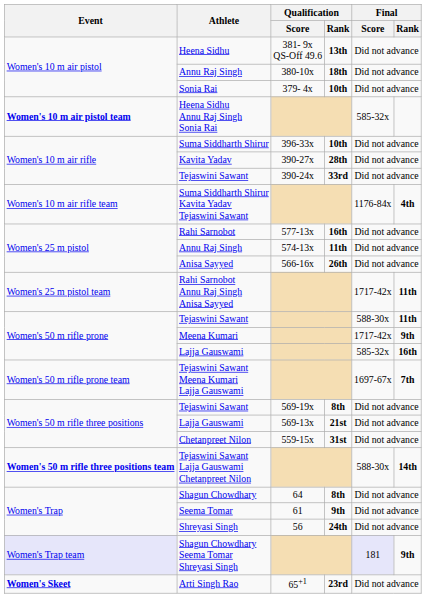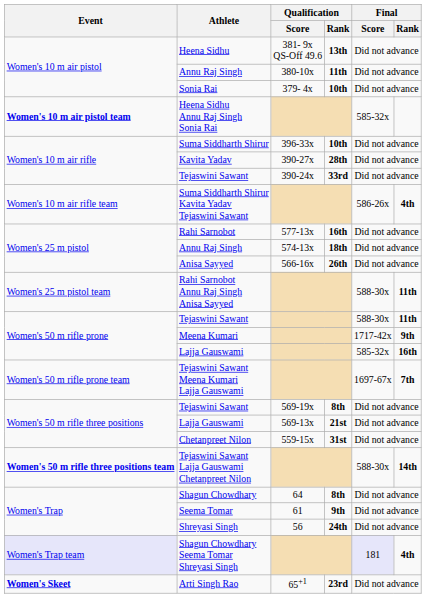 <table class="wikitable" style="font-size:90%">
 <tr>
 <th rowspan="2">Event</th>
 <th rowspan="2">Athlete</th>
 <th colspan="2">Qualification</th>
 <th colspan="2">Final</th>
 </tr>
 <tr>
 <th>Score</th>
 <th>Rank</th>
 <th>Score</th>
 <th>Rank</th>
 </tr>
 <tr>
 <td rowspan=3><a href='#'>Women's 10 m air pistol</a></td>
 <td><a href='#'>Heena Sidhu</a></td>
 <td align=center>381- 9x<br>QS-Off 49.6</td>
 <td align=center><strong>13th</strong></td>
 <td align=center colspan=2>Did not advance</td>
 </tr>
 <tr>
 <td><a href='#'>Annu Raj Singh</a></td>
 <td align=center>380-10x</td>
-<td align=center><strong>18th</strong></td>
+<td align=center><strong>11th</strong></td>
 <td align=center colspan=2>Did not advance</td>
 </tr>
 <tr>
 <td><a href='#'>Sonia Rai</a></td>
 <td align=center>379- 4x</td>
 <td align=center><strong>10th</strong></td>
 <td align=center colspan=2>Did not advance</td>
 </tr>
 <tr>
 <td><strong><a href='#'>Women's 10 m air pistol team</a></strong></td>
 <td><a href='#'>Heena Sidhu</a><br><a href='#'>Annu Raj Singh</a><br><a href='#'>Sonia Rai</a></td>
 <td colspan=2 bgcolor=wheat></td>
 <td align=center>585-32x</td>
 <td align=center></td>
 </tr>
 <tr>
 <td rowspan=3><a href='#'>Women's 10 m air rifle</a></td>
 <td><a href='#'>Suma Siddharth Shirur</a></td>
 <td align=center>396-33x</td>
 <td align=center><strong>10th</strong></td>
 <td align=center colspan=2>Did not advance</td>
 </tr>
 <tr>
 <td><a href='#'>Kavita Yadav</a></td>
 <td align=center>390-27x</td>
 <td align=center><strong>28th</strong></td>
 <td align=center colspan=2>Did not advance</td>
 </tr>
 <tr>
 <td><a href='#'>Tejaswini Sawant</a></td>
 <td align=center>390-24x</td>
 <td align=center><strong>33rd</strong></td>
 <td align=center colspan=2>Did not advance</td>
 </tr>
 <tr>
 <td><a href='#'>Women's 10 m air rifle team</a></td>
 <td><a href='#'>Suma Siddharth Shirur</a><br><a href='#'>Kavita Yadav</a><br><a href='#'>Tejaswini Sawant</a></td>
 <td colspan=2 bgcolor=wheat></td>
-<td align=center>1176-84x</td>
+<td align=center>586-26x</td>
 <td align=center><strong>4th</strong></td>
 </tr>
 <tr>
 <td rowspan=3><a href='#'>Women's 25 m pistol</a></td>
 <td><a href='#'>Rahi Sarnobot</a></td>
 <td align=center>577-13x</td>
 <td align=center><strong>16th</strong></td>
 <td align=center colspan=2>Did not advance</td>
 </tr>
 <tr>
 <td><a href='#'>Annu Raj Singh</a></td>
 <td align=center>574-13x</td>
-<td align=center><strong>11th</strong></td>
+<td align=center><strong>18th</strong></td>
 <td align=center colspan=2>Did not advance</td>
 </tr>
 <tr>
 <td><a href='#'>Anisa Sayyed</a></td>
 <td align=center>566-16x</td>
 <td align=center><strong>26th</strong></td>
 <td align=center colspan=2>Did not advance</td>
 </tr>
 <tr>
 <td><a href='#'>Women's 25 m pistol team</a></td>
 <td><a href='#'>Rahi Sarnobot</a><br><a href='#'>Annu Raj Singh</a><br><a href='#'>Anisa Sayyed</a></td>
 <td colspan=2 bgcolor=wheat></td>
-<td align=center>1717-42x</td>
+<td align=center>588-30x</td>
 <td align=center><strong>11th</strong></td>
 </tr>
 <tr>
 <td rowspan=3><a href='#'>Women's 50 m rifle prone</a></td>
 <td><a href='#'>Tejaswini Sawant</a></td>
 <td colspan=2 bgcolor=wheat></td>
 <td align=center>588-30x</td>
 <td align=center><strong>11th</strong></td>
 </tr>
 <tr>
 <td><a href='#'>Meena Kumari</a></td>
 <td colspan=2 bgcolor=wheat></td>
 <td align=center>1717-42x</td>
 <td align=center><strong>9th</strong></td>
 </tr>
 <tr>
 <td><a href='#'>Lajja Gauswami</a></td>
 <td colspan=2 bgcolor=wheat></td>
 <td align=center>585-32x</td>
 <td align=center><strong>16th</strong></td>
 </tr>
 <tr>
 <td><a href='#'>Women's 50 m rifle prone team</a></td>
 <td><a href='#'>Tejaswini Sawant</a><br><a href='#'>Meena Kumari</a><br><a href='#'>Lajja Gauswami</a></td>
 <td colspan=2 bgcolor=wheat></td>
 <td align=center>1697-67x</td>
 <td align=center><strong>7th</strong></td>
 </tr>
 <tr>
 <td rowspan=3><a href='#'>Women's 50 m rifle three positions</a></td>
 <td><a href='#'>Tejaswini Sawant</a></td>
 <td align=center>569-19x</td>
 <td align=center><strong>8th</strong></td>
 <td align=center colspan=2>Did not advance</td>
 </tr>
 <tr>
 <td><a href='#'>Lajja Gauswami</a></td>
 <td align=center>569-13x</td>
 <td align=center><strong>21st</strong></td>
 <td align=center colspan=2>Did not advance</td>
 </tr>
 <tr>
 <td><a href='#'>Chetanpreet Nilon</a></td>
 <td align=center>559-15x</td>
 <td align=center><strong>31st</strong></td>
 <td align=center colspan=2>Did not advance</td>
 </tr>
 <tr>
 <td><strong><a href='#'>Women's 50 m rifle three positions team</a></strong></td>
 <td><a href='#'>Tejaswini Sawant</a><br><a href='#'>Lajja Gauswami</a><br><a href='#'>Chetanpreet Nilon</a></td>
 <td colspan=2 bgcolor=wheat></td>
 <td align=center>588-30x</td>
 <td align=center><strong>14th</strong></td>
 </tr>
 <tr>
 <td rowspan=3><a href='#'>Women's Trap</a></td>
 <td><a href='#'>Shagun Chowdhary</a></td>
 <td align=center>64</td>
 <td align=center><strong>8th</strong></td>
 <td align=center colspan=2>Did not advance</td>
 </tr>
 <tr>
 <td><a href='#'>Seema Tomar</a></td>
 <td align=center>61</td>
 <td align=center><strong>9th</strong></td>
 <td align=center colspan=2>Did not advance</td>
 </tr>
 <tr>
 <td><a href='#'>Shreyasi Singh</a></td>
 <td align=center>56</td>
 <td align=center><strong>24th</strong></td>
 <td align=center colspan=2>Did not advance</td>
 </tr>
 <tr>
 <td style="background: lavender;"><a href='#'>Women's Trap team</a></td>
 <td><a href='#'>Shagun Chowdhary</a><br><a href='#'>Seema Tomar</a><br><a href='#'>Shreyasi Singh</a></td>
 <td colspan=2 bgcolor=wheat></td>
 <td align=center style="background: lavender;">181</td>
-<td align=center><strong>9th</strong></td>
+<td align=center><strong>4th</strong></td>
 </tr>
 <tr>
 <td><strong><a href='#'>Women's Skeet</a></strong></td>
 <td><a href='#'>Arti Singh Rao</a></td>
 <td align=center>65<sup>+1</sup></td>
 <td align=center><strong>23rd</strong></td>
 <td align=center colspan=2>Did not advance</td>
 </tr>
 </table>
